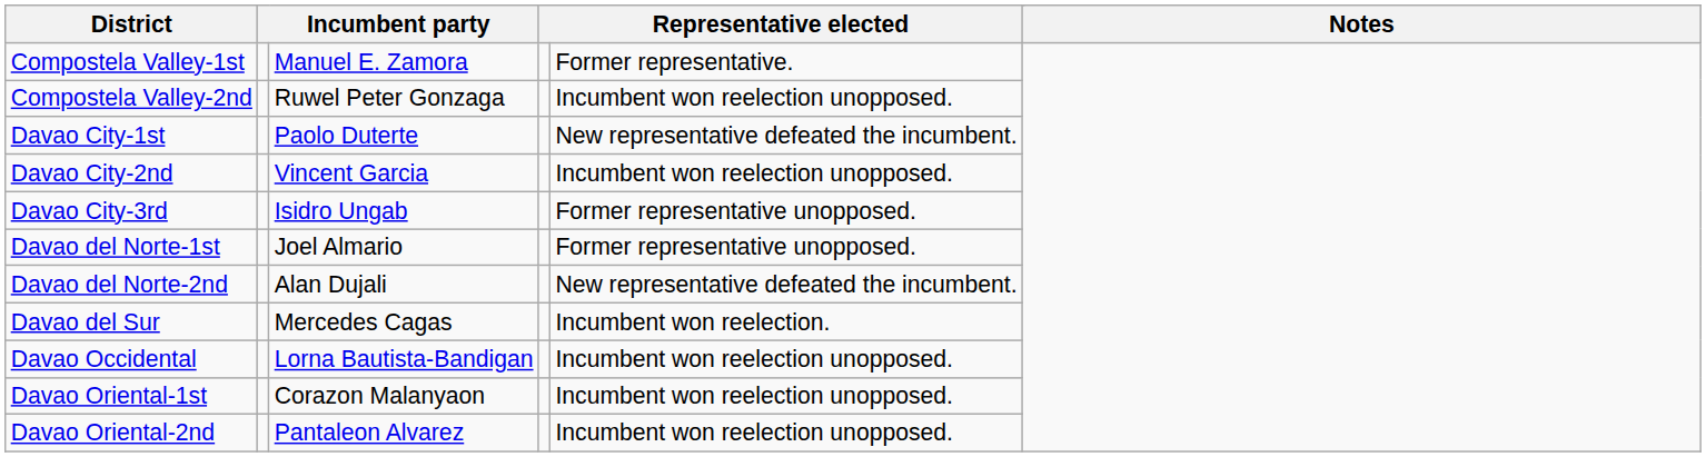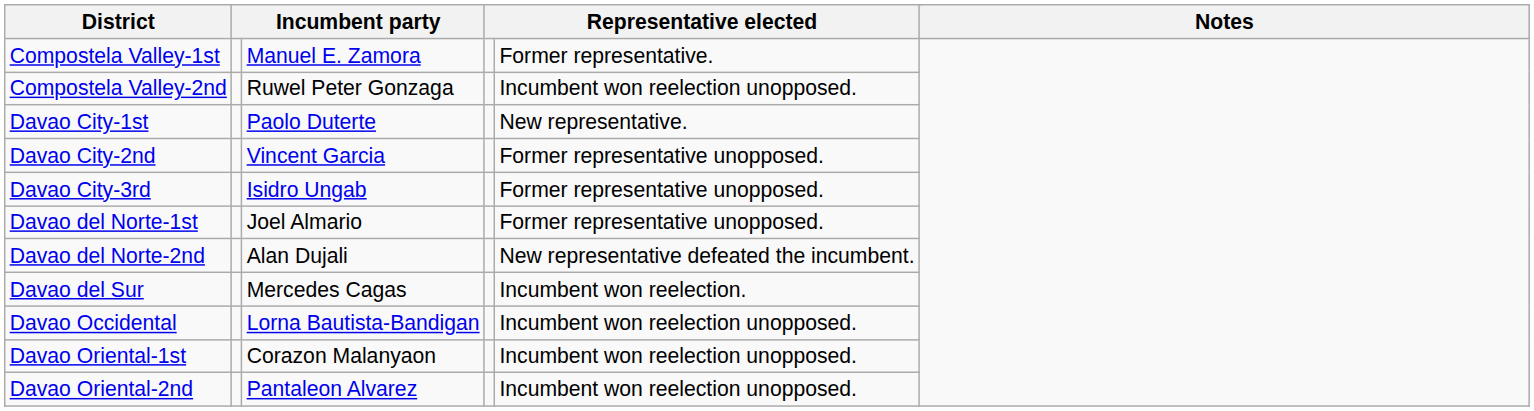 <table class=wikitable style="font-size:90%;">
 <tr>
 <th>District</th>
 <th colspan=2>Incumbent party</th>
 <th colspan=3>Representative elected</th>
 <th width=40%>Notes</th>
 </tr>
 <tr>
 <td><a href='#'>Compostela Valley-1st</a></td>
 <td></td>
 <td><a href='#'>Manuel E. Zamora</a></td>
 <td></td>
 <td>Former representative.</td>
 </tr>
 <tr>
 <td><a href='#'>Compostela Valley-2nd</a></td>
 <td></td>
 <td>Ruwel Peter Gonzaga</td>
 <td></td>
 <td>Incumbent won reelection unopposed.</td>
 </tr>
 <tr>
 <td><a href='#'>Davao City-1st</a></td>
 <td></td>
 <td><a href='#'>Paolo Duterte</a></td>
 <td></td>
-<td>New representative defeated the incumbent.</td>
+<td>New representative.</td>
 </tr>
 <tr>
 <td><a href='#'>Davao City-2nd</a></td>
 <td></td>
 <td><a href='#'>Vincent Garcia</a></td>
 <td></td>
-<td>Incumbent won reelection unopposed.</td>
+<td>Former representative unopposed.</td>
 </tr>
 <tr>
 <td><a href='#'>Davao City-3rd</a></td>
 <td></td>
 <td><a href='#'>Isidro Ungab</a></td>
 <td></td>
 <td>Former representative unopposed.</td>
 </tr>
 <tr>
 <td><a href='#'>Davao del Norte-1st</a></td>
 <td></td>
 <td>Joel Almario</td>
 <td></td>
 <td>Former representative unopposed.</td>
 </tr>
 <tr>
 <td><a href='#'>Davao del Norte-2nd</a></td>
 <td></td>
 <td>Alan Dujali</td>
 <td></td>
 <td>New representative defeated the incumbent.</td>
 </tr>
 <tr>
 <td><a href='#'>Davao del Sur</a></td>
 <td></td>
 <td>Mercedes Cagas</td>
 <td></td>
 <td>Incumbent won reelection.</td>
 </tr>
 <tr>
 <td><a href='#'>Davao Occidental</a></td>
 <td></td>
 <td><a href='#'>Lorna Bautista-Bandigan</a></td>
 <td></td>
 <td>Incumbent won reelection unopposed.</td>
 </tr>
 <tr>
 <td><a href='#'>Davao Oriental-1st</a></td>
 <td></td>
 <td>Corazon Malanyaon</td>
 <td></td>
 <td>Incumbent won reelection unopposed.</td>
 </tr>
 <tr>
 <td><a href='#'>Davao Oriental-2nd</a></td>
 <td></td>
 <td><a href='#'>Pantaleon Alvarez</a></td>
 <td></td>
 <td>Incumbent won reelection unopposed.</td>
 </tr>
 </table>
